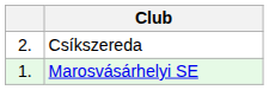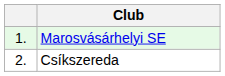 <table class="wikitable">
 <tr>
 <th width="30"></th>
 <th width="200">Club</th>
 </tr>
+<tr bgcolor="#e6fae6" align="center">
+<td>1.</td>
+<td align="left"><a href='#'>Marosvásárhelyi SE</a></td>
+</tr>
 <tr bgcolor="#FFFFFF" align="center">
 <td>2.</td>
 <td align="left">Csíkszereda</td>
 </tr>
-<tr bgcolor="#e6fae6" align="center">
-<td>1.</td>
-<td align="left"><a href='#'>Marosvásárhelyi SE</a></td>
-</tr>
 </table>
